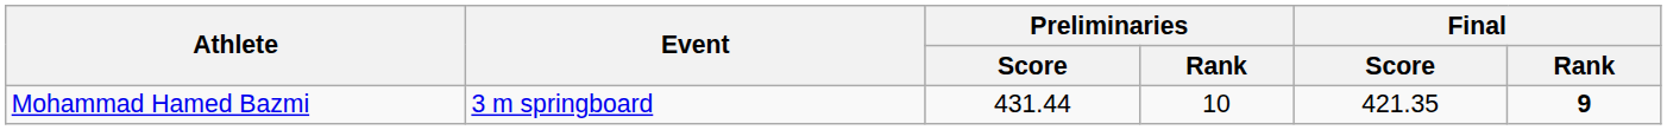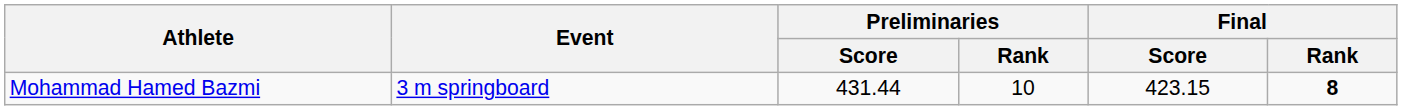 <table class="wikitable" width="75%" style="text-align:center; font-size:90%">
 <tr>
 <th rowspan="2" width="15%">Athlete</th>
 <th rowspan="2" width="15%">Event</th>
 <th colspan="2" width="12%">Preliminaries</th>
 <th colspan="2" width="12%">Final</th>
 </tr>
 <tr>
 <th width="7%">Score</th>
 <th>Rank</th>
 <th width="7%">Score</th>
 <th>Rank</th>
 </tr>
 <tr>
 <td align="left"><a href='#'>Mohammad Hamed Bazmi</a></td>
 <td align="left"><a href='#'>3 m springboard</a></td>
 <td>431.44</td>
 <td>10 <strong></strong></td>
-<td>421.35</td>
-<td><strong>9</strong></td>
+<td>423.15</td>
+<td><strong>8</strong></td>
 </tr>
 </table>
